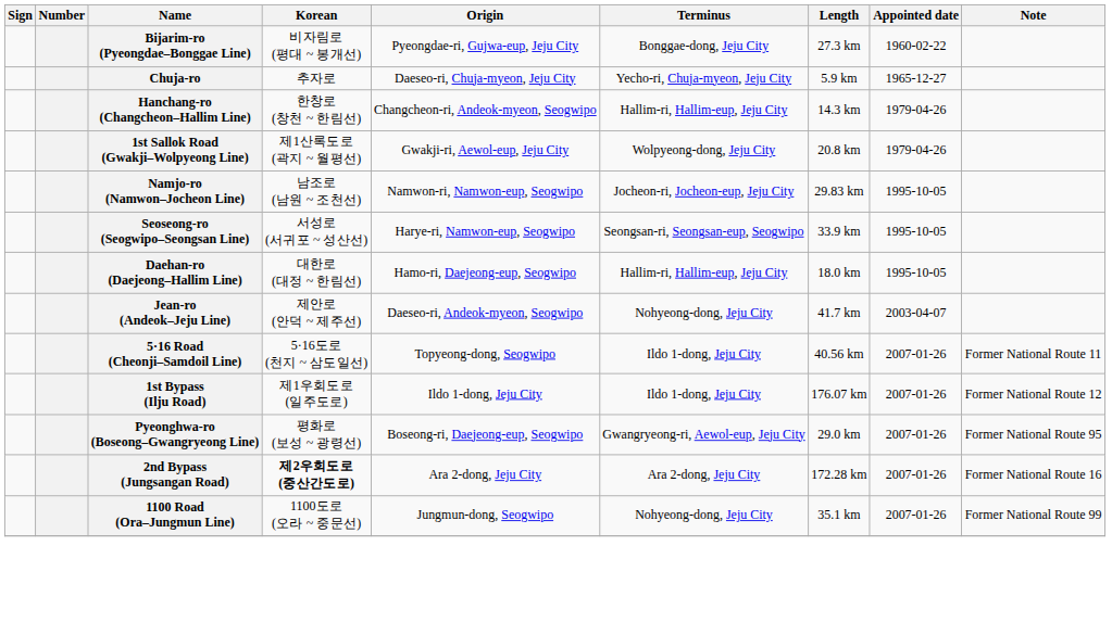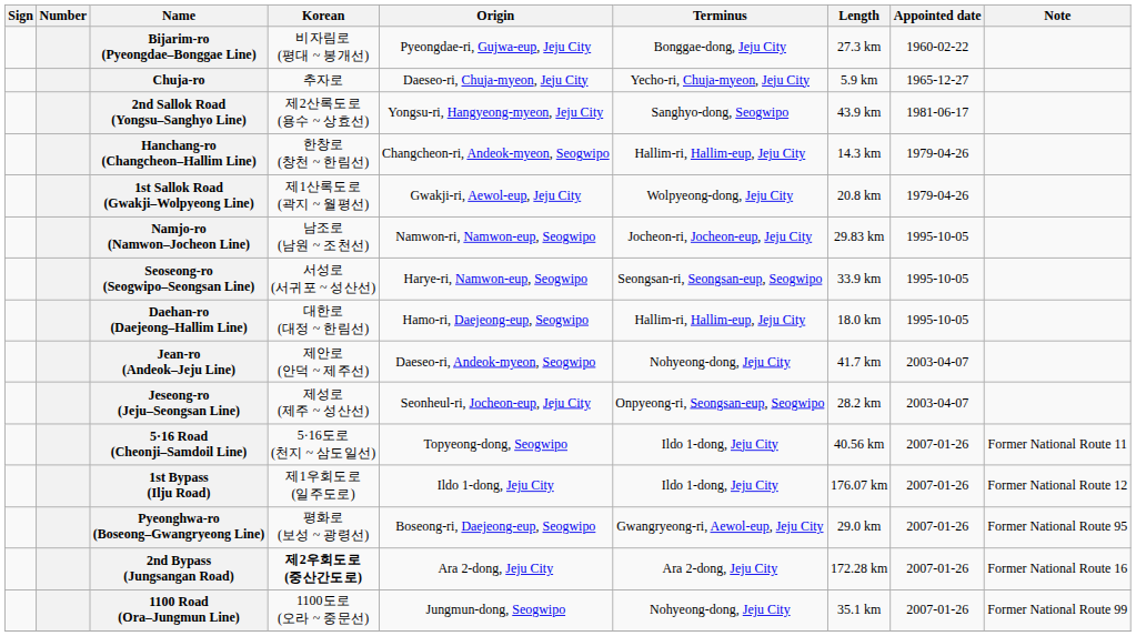 <table class="wikitable" style="font-size: 85%; text-align: center;">
 <tr>
 <th>Sign</th>
 <th>Number</th>
 <th>Name</th>
 <th>Korean</th>
 <th>Origin</th>
 <th>Terminus</th>
 <th>Length</th>
 <th>Appointed date</th>
 <th>Note</th>
 </tr>
 <tr>
 <td></td>
 <th></th>
 <th>Bijarim-ro<br>(Pyeongdae–Bonggae Line)</th>
 <td>비자림로<br>(평대 ~ 봉개선)</td>
 <td>Pyeongdae-ri, <a href='#'>Gujwa-eup</a>, <a href='#'>Jeju City</a></td>
 <td>Bonggae-dong, <a href='#'>Jeju City</a></td>
 <td>27.3 km</td>
 <td>1960-02-22</td>
 <td></td>
 </tr>
 <tr>
 <td></td>
 <th></th>
 <th>Chuja-ro</th>
 <td>추자로</td>
 <td>Daeseo-ri, <a href='#'>Chuja-myeon</a>, <a href='#'>Jeju City</a></td>
 <td>Yecho-ri, <a href='#'>Chuja-myeon</a>, <a href='#'>Jeju City</a></td>
 <td>5.9 km</td>
 <td>1965-12-27</td>
+<td></td>
+</tr>
+<tr>
+<td></td>
+<th></th>
+<th>2nd Sallok Road<br>(Yongsu–Sanghyo Line)</th>
+<td>제2산록도로<br>(용수 ~ 상효선)</td>
+<td>Yongsu-ri, <a href='#'>Hangyeong-myeon</a>, <a href='#'>Jeju City</a></td>
+<td>Sanghyo-dong, <a href='#'>Seogwipo</a></td>
+<td>43.9 km</td>
+<td>1981-06-17</td>
 <td></td>
 </tr>
 <tr>
 <td></td>
 <th></th>
 <th>Hanchang-ro<br>(Changcheon–Hallim Line)</th>
 <td>한창로<br>(창천 ~ 한림선)</td>
 <td>Changcheon-ri, <a href='#'>Andeok-myeon</a>, <a href='#'>Seogwipo</a></td>
 <td>Hallim-ri, <a href='#'>Hallim-eup</a>, <a href='#'>Jeju City</a></td>
 <td>14.3 km</td>
 <td>1979-04-26</td>
 <td></td>
 </tr>
 <tr>
 <td></td>
 <th></th>
 <th>1st Sallok Road<br>(Gwakji–Wolpyeong Line)</th>
 <td>제1산록도로<br>(곽지 ~ 월평선)</td>
 <td>Gwakji-ri, <a href='#'>Aewol-eup</a>, <a href='#'>Jeju City</a></td>
 <td>Wolpyeong-dong, <a href='#'>Jeju City</a></td>
 <td>20.8 km</td>
 <td>1979-04-26</td>
 <td></td>
 </tr>
 <tr>
 <td></td>
 <th></th>
 <th>Namjo-ro<br>(Namwon–Jocheon Line)</th>
 <td>남조로<br>(남원 ~ 조천선)</td>
 <td>Namwon-ri, <a href='#'>Namwon-eup</a>, <a href='#'>Seogwipo</a></td>
 <td>Jocheon-ri, <a href='#'>Jocheon-eup</a>, <a href='#'>Jeju City</a></td>
 <td>29.83 km</td>
 <td>1995-10-05</td>
 <td></td>
 </tr>
 <tr>
 <td></td>
 <th></th>
 <th>Seoseong-ro<br>(Seogwipo–Seongsan Line)</th>
 <td>서성로<br>(서귀포 ~ 성산선)</td>
 <td>Harye-ri, <a href='#'>Namwon-eup</a>, <a href='#'>Seogwipo</a></td>
 <td>Seongsan-ri, <a href='#'>Seongsan-eup</a>, <a href='#'>Seogwipo</a></td>
 <td>33.9 km</td>
 <td>1995-10-05</td>
 <td></td>
 </tr>
 <tr>
 <td></td>
 <th></th>
 <th>Daehan-ro<br>(Daejeong–Hallim Line)</th>
 <td>대한로<br>(대정 ~ 한림선)</td>
 <td>Hamo-ri, <a href='#'>Daejeong-eup</a>, <a href='#'>Seogwipo</a></td>
 <td>Hallim-ri, <a href='#'>Hallim-eup</a>, <a href='#'>Jeju City</a></td>
 <td>18.0 km</td>
 <td>1995-10-05</td>
 <td></td>
 </tr>
 <tr>
 <td></td>
 <th></th>
 <th>Jean-ro<br>(Andeok–Jeju Line)</th>
 <td>제안로<br>(안덕 ~ 제주선)</td>
 <td>Daeseo-ri, <a href='#'>Andeok-myeon</a>, <a href='#'>Seogwipo</a></td>
 <td>Nohyeong-dong, <a href='#'>Jeju City</a></td>
 <td>41.7 km</td>
 <td>2003-04-07</td>
 <td></td>
 </tr>
 <tr>
 <td></td>
 <th></th>
+<th>Jeseong-ro<br>(Jeju–Seongsan Line)</th>
+<td>제성로<br>(제주 ~ 성산선)</td>
+<td>Seonheul-ri, <a href='#'>Jocheon-eup</a>, <a href='#'>Jeju City</a></td>
+<td>Onpyeong-ri, <a href='#'>Seongsan-eup</a>, <a href='#'>Seogwipo</a></td>
+<td>28.2 km</td>
+<td>2003-04-07</td>
+<td></td>
+</tr>
+<tr>
+<td></td>
+<th></th>
 <th>5·16 Road<br>(Cheonji–Samdoil Line)</th>
 <td>5·16도로<br>(천지 ~ 삼도일선)</td>
 <td>Topyeong-dong, <a href='#'>Seogwipo</a></td>
 <td>Ildo 1-dong, <a href='#'>Jeju City</a></td>
 <td>40.56 km</td>
 <td>2007-01-26</td>
 <td>Former National Route 11</td>
 </tr>
 <tr>
 <td></td>
 <th></th>
 <th>1st Bypass<br>(Ilju Road)</th>
 <td>제1우회도로<br>(일주도로)</td>
 <td>Ildo 1-dong, <a href='#'>Jeju City</a></td>
 <td>Ildo 1-dong, <a href='#'>Jeju City</a></td>
 <td>176.07 km</td>
 <td>2007-01-26</td>
 <td>Former National Route 12</td>
 </tr>
 <tr>
 <td></td>
 <th></th>
 <th>Pyeonghwa-ro<br>(Boseong–Gwangryeong Line)</th>
 <td>평화로<br>(보성 ~ 광령선)</td>
 <td>Boseong-ri, <a href='#'>Daejeong-eup</a>, <a href='#'>Seogwipo</a></td>
 <td>Gwangryeong-ri, <a href='#'>Aewol-eup</a>, <a href='#'>Jeju City</a></td>
 <td>29.0 km</td>
 <td>2007-01-26</td>
 <td>Former National Route 95</td>
 </tr>
 <tr>
 <td></td>
 <th></th>
 <th>2nd Bypass<br>(Jungsangan Road)</th>
 <td><strong>제2우회도로<br>(중산간도로)</strong></td>
 <td>Ara 2-dong, <a href='#'>Jeju City</a></td>
 <td>Ara 2-dong, <a href='#'>Jeju City</a></td>
 <td>172.28 km</td>
 <td>2007-01-26</td>
 <td>Former National Route 16</td>
 </tr>
 <tr>
 <td></td>
 <th></th>
 <th>1100 Road<br>(Ora–Jungmun Line)</th>
 <td>1100도로<br>(오라 ~ 중문선)</td>
 <td>Jungmun-dong, <a href='#'>Seogwipo</a></td>
 <td>Nohyeong-dong, <a href='#'>Jeju City</a></td>
 <td>35.1 km</td>
 <td>2007-01-26</td>
 <td>Former National Route 99</td>
 </tr>
 <tr>
 </tr>
 </table>
